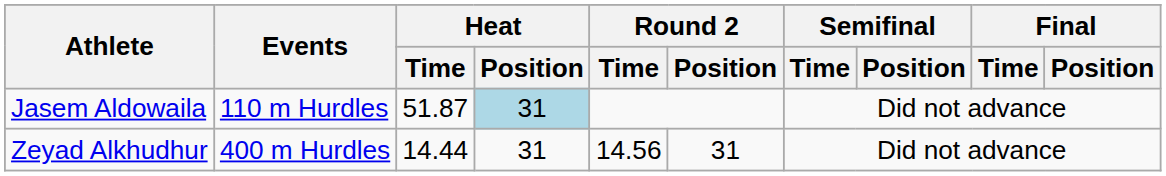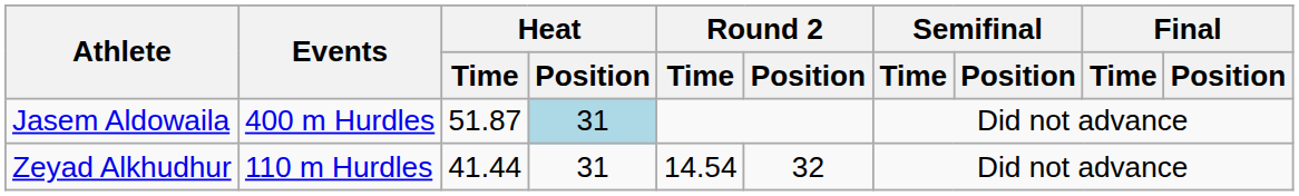 <table class=wikitable style="font-size:90%">
 <tr>
 <th rowspan="2">Athlete</th>
 <th rowspan="2">Events</th>
 <th colspan="2">Heat</th>
 <th colspan="2">Round 2</th>
 <th colspan="2">Semifinal</th>
 <th colspan="2">Final</th>
 </tr>
 <tr>
 <th>Time</th>
 <th>Position</th>
 <th>Time</th>
 <th>Position</th>
 <th>Time</th>
 <th>Position</th>
 <th>Time</th>
 <th>Position</th>
 </tr>
 <tr>
 <td><a href='#'>Jasem Aldowaila</a></td>
-<td><a href='#'>110 m Hurdles</a></td>
+<td><a href='#'>400 m Hurdles</a></td>
 <td align=center>51.87</td>
 <td align=center style="background: lightblue;">31</td>
 <td colspan=2></td>
 <td align=center colspan="4">Did not advance</td>
 </tr>
 <tr>
 <td><a href='#'>Zeyad Alkhudhur</a></td>
-<td><a href='#'>400 m Hurdles</a></td>
-<td align=center>14.44</td>
+<td><a href='#'>110 m Hurdles</a></td>
+<td align=center>41.44</td>
 <td align=center>31</td>
-<td align=center>14.56</td>
-<td align=center>31</td>
+<td align=center>14.54</td>
+<td align=center>32</td>
 <td align=center colspan="4">Did not advance</td>
 </tr>
 </table>
